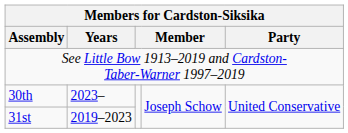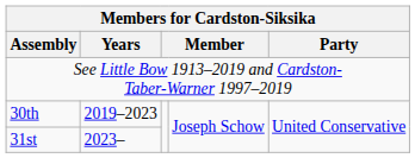 <table class="wikitable" align=right>
 <tr>
 <th colspan=5>Members for Cardston-Siksika</th>
 </tr>
 <tr>
 <th>Assembly</th>
 <th>Years</th>
 <th colspan="2">Member</th>
 <th>Party</th>
 </tr>
 <tr>
 <td align="center" colspan=5><em>See <a href='#'>Little Bow</a> 1913–2019 and <a href='#'>Cardston-<br>Taber-Warner</a> 1997–2019</em></td>
 </tr>
 <tr>
 <td><a href='#'>30th</a></td>
-<td><a href='#'>2023</a>–</td>
+<td><a href='#'>2019</a>–2023</td>
 <td rowspan=2 ></td>
 <td rowspan=2><a href='#'>Joseph Schow</a></td>
 <td rowspan=2><a href='#'>United Conservative</a></td>
 </tr>
 <tr>
 <td><a href='#'>31st</a></td>
-<td><a href='#'>2019</a>–2023</td>
+<td><a href='#'>2023</a>–</td>
 </tr>
 </table>
